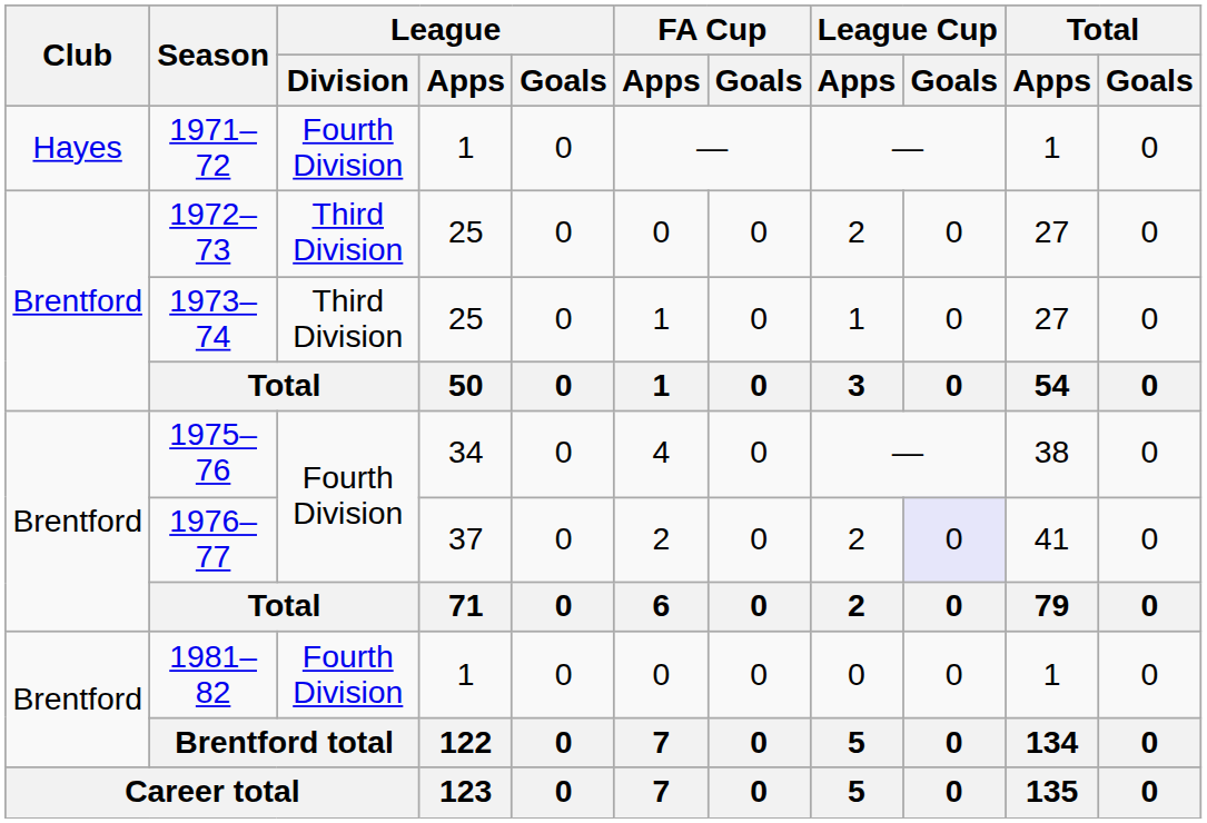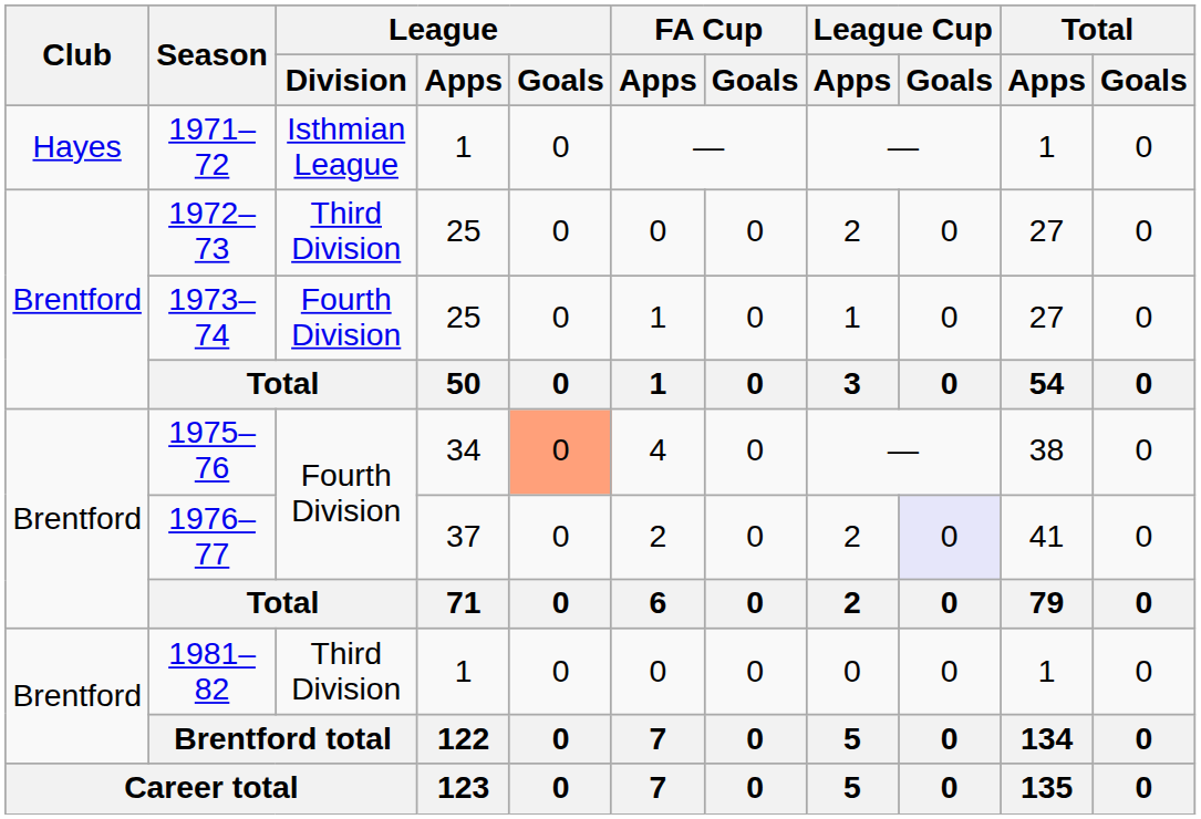 <table class="wikitable" style="text-align: center;">
 <tr>
 <th rowspan="2">Club</th>
 <th rowspan="2">Season</th>
 <th colspan="3">League</th>
 <th colspan="2">FA Cup</th>
 <th colspan="2">League Cup</th>
 <th colspan="2">Total</th>
 </tr>
 <tr>
 <th>Division</th>
 <th>Apps</th>
 <th>Goals</th>
 <th>Apps</th>
 <th>Goals</th>
 <th>Apps</th>
 <th>Goals</th>
 <th>Apps</th>
 <th>Goals</th>
 </tr>
 <tr>
 <td><a href='#'>Hayes</a></td>
 <td><a href='#'>1971–72</a></td>
-<td><a href='#'>Fourth Division</a></td>
+<td><a href='#'>Isthmian League</a></td>
 <td>1</td>
 <td>0</td>
 <td colspan="2">—</td>
 <td colspan="2">—</td>
 <td>1</td>
 <td>0</td>
 </tr>
 <tr>
 <td rowspan="3"><a href='#'>Brentford</a></td>
 <td><a href='#'>1972–73</a></td>
 <td><a href='#'>Third Division</a></td>
 <td>25</td>
 <td>0</td>
 <td>0</td>
 <td>0</td>
 <td>2</td>
 <td>0</td>
 <td>27</td>
 <td>0</td>
 </tr>
 <tr>
 <td><a href='#'>1973–74</a></td>
-<td>Third Division</td>
+<td><a href='#'>Fourth Division</a></td>
 <td>25</td>
 <td>0</td>
 <td>1</td>
 <td>0</td>
 <td>1</td>
 <td>0</td>
 <td>27</td>
 <td>0</td>
 </tr>
 <tr>
 <th colspan="2">Total</th>
 <th>50</th>
 <th>0</th>
 <th>1</th>
 <th>0</th>
 <th>3</th>
 <th>0</th>
 <th>54</th>
 <th>0</th>
 </tr>
 <tr>
 <td rowspan="3">Brentford</td>
 <td><a href='#'>1975–76</a></td>
 <td rowspan="2">Fourth Division</td>
 <td>34</td>
-<td>0</td>
+<td style="background: lightsalmon;">0</td>
 <td>4</td>
 <td>0</td>
 <td colspan="2">—</td>
 <td>38</td>
 <td>0</td>
 </tr>
 <tr>
 <td><a href='#'>1976–77</a></td>
 <td>37</td>
 <td>0</td>
 <td>2</td>
 <td>0</td>
 <td>2</td>
 <td style="background: lavender;">0</td>
 <td>41</td>
 <td>0</td>
 </tr>
 <tr>
 <th colspan="2">Total</th>
 <th>71</th>
 <th>0</th>
 <th>6</th>
 <th>0</th>
 <th>2</th>
 <th>0</th>
 <th>79</th>
 <th>0</th>
 </tr>
 <tr>
 <td rowspan="2">Brentford</td>
 <td><a href='#'>1981–82</a></td>
-<td><a href='#'>Fourth Division</a></td>
+<td>Third Division</td>
 <td>1</td>
 <td>0</td>
 <td>0</td>
 <td>0</td>
 <td>0</td>
 <td>0</td>
 <td>1</td>
 <td>0</td>
 </tr>
 <tr>
 <th colspan="2">Brentford total</th>
 <th>122</th>
 <th>0</th>
 <th>7</th>
 <th>0</th>
 <th>5</th>
 <th>0</th>
 <th>134</th>
 <th>0</th>
 </tr>
 <tr>
 <th colspan="3">Career total</th>
 <th>123</th>
 <th>0</th>
 <th>7</th>
 <th>0</th>
 <th>5</th>
 <th>0</th>
 <th>135</th>
 <th>0</th>
 </tr>
 </table>
